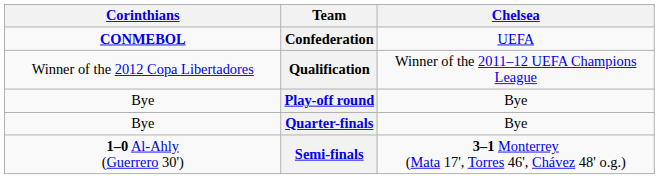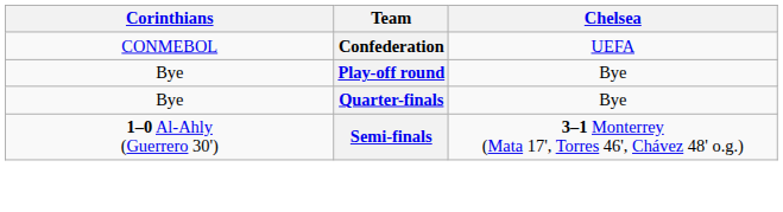 <table class="wikitable">
 <tr>
 <th width=300> <a href='#'>Corinthians</a></th>
 <th>Team</th>
 <th width=300> <a href='#'>Chelsea</a></th>
 </tr>
 <tr>
-<td align=center><strong><a href='#'>CONMEBOL</a></strong></td>
+<td align=center><a href='#'>CONMEBOL</a></td>
 <th>Confederation</th>
 <td align=center><a href='#'>UEFA</a></td>
-</tr>
-<tr>
-<td align=center>Winner of the <a href='#'>2012 Copa Libertadores</a></td>
-<th>Qualification</th>
-<td align=center>Winner of the <a href='#'>2011–12 UEFA Champions League</a></td>
 </tr>
 <tr>
 <td align=center>Bye</td>
 <th><a href='#'>Play-off round</a></th>
 <td align=center>Bye</td>
 </tr>
 <tr>
 <td align=center>Bye</td>
 <th><a href='#'>Quarter-finals</a></th>
 <td align=center>Bye</td>
 </tr>
 <tr>
 <td align=center><strong>1–0</strong>  <a href='#'>Al-Ahly</a><br>(<a href='#'>Guerrero</a> 30')</td>
 <th><a href='#'>Semi-finals</a></th>
 <td align=center><strong>3–1</strong>  <a href='#'>Monterrey</a><br>(<a href='#'>Mata</a> 17', <a href='#'>Torres</a> 46', <a href='#'>Chávez</a> 48' o.g.)</td>
 </tr>
 </table>
